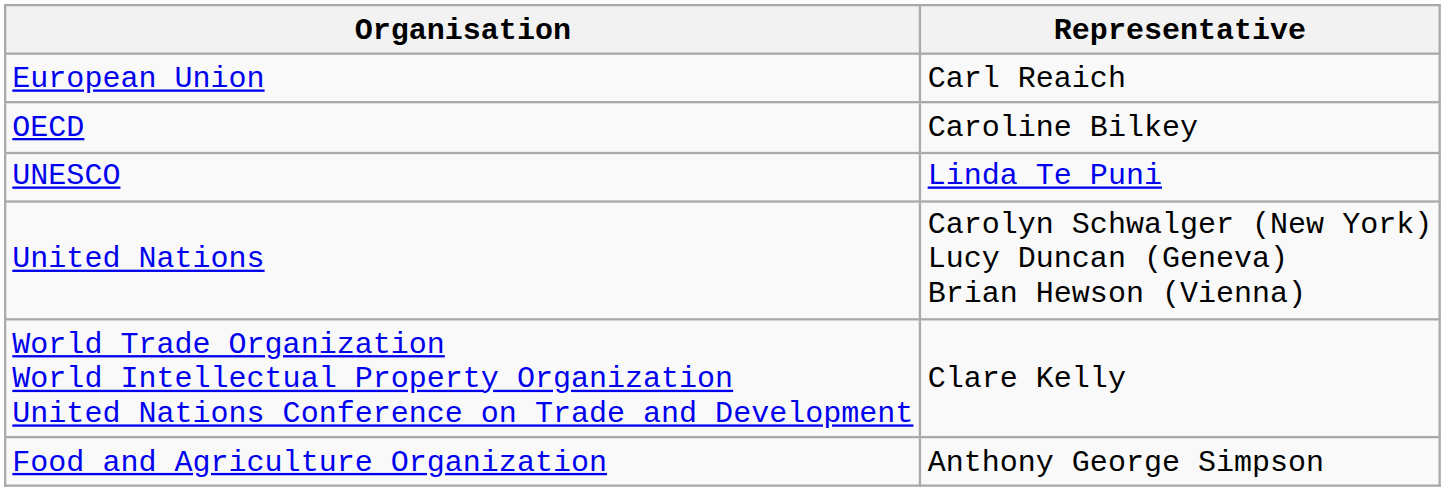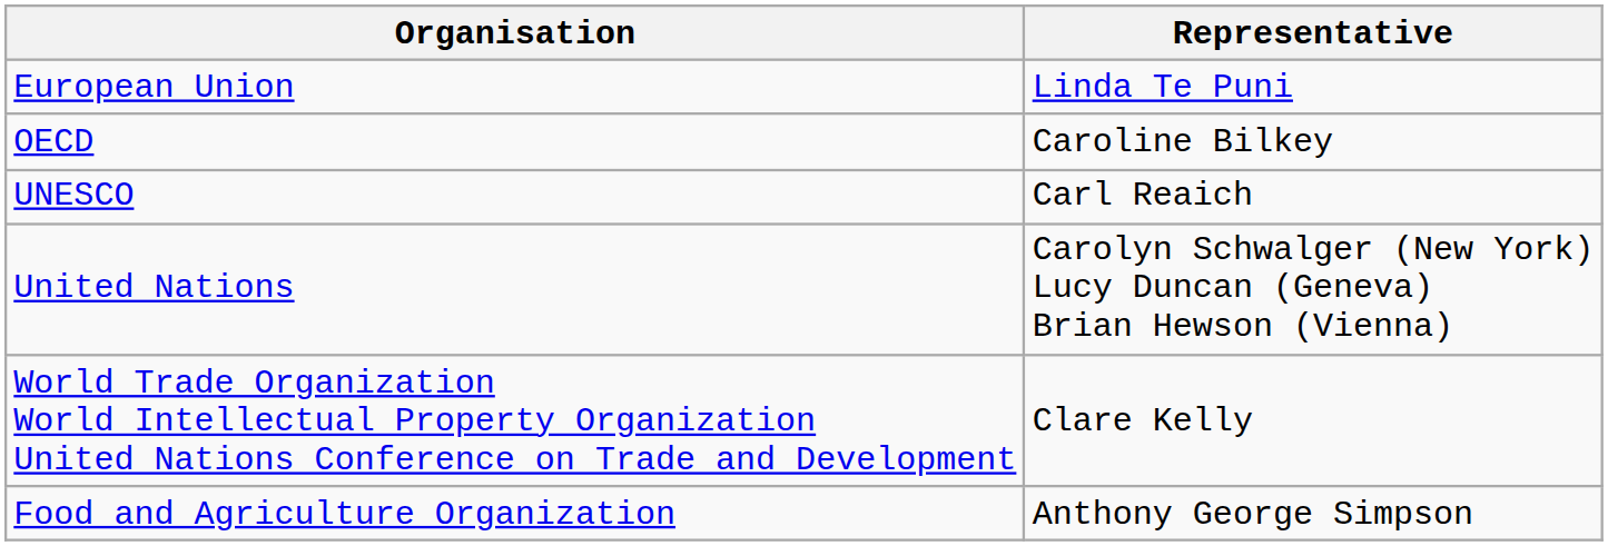 <table class="wikitable">
 <tr>
 <th>Organisation</th>
 <th>Representative</th>
 </tr>
 <tr>
 <td><a href='#'>European Union</a></td>
-<td>Carl Reaich</td>
+<td><a href='#'>Linda Te Puni</a></td>
 </tr>
 <tr>
 <td><a href='#'>OECD</a></td>
 <td>Caroline Bilkey</td>
 </tr>
 <tr>
 <td><a href='#'>UNESCO</a></td>
-<td><a href='#'>Linda Te Puni</a></td>
+<td>Carl Reaich</td>
 </tr>
 <tr>
 <td><a href='#'>United Nations</a></td>
 <td>Carolyn Schwalger (New York)<br>Lucy Duncan (Geneva)<br>Brian Hewson (Vienna)</td>
 </tr>
 <tr>
 <td><a href='#'>World Trade Organization</a><br><a href='#'>World Intellectual Property Organization</a><br><a href='#'>United Nations Conference on Trade and Development</a></td>
 <td>Clare Kelly</td>
 </tr>
 <tr>
 <td><a href='#'>Food and Agriculture Organization</a></td>
 <td>Anthony George Simpson</td>
 </tr>
 </table>
